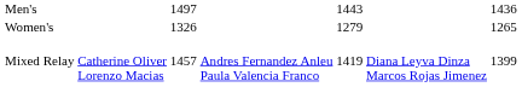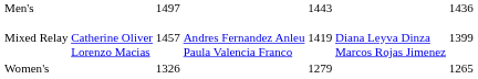 <table>
 <tr>
 <td>Men's</td>
 <td></td>
 <td>1497</td>
 <td></td>
 <td>1443</td>
 <td></td>
 <td>1436</td>
 </tr>
 <tr>
+<td>Mixed Relay</td>
+<td><br><a href='#'>Catherine Oliver</a><br><a href='#'>Lorenzo Macias</a></td>
+<td>1457</td>
+<td><br><a href='#'>Andres Fernandez Anleu</a><br><a href='#'>Paula Valencia Franco</a></td>
+<td>1419</td>
+<td><br><a href='#'>Diana Leyva Dinza</a><br><a href='#'>Marcos Rojas Jimenez</a></td>
+<td>1399</td>
+</tr>
+<tr>
 <td>Women's</td>
 <td></td>
 <td>1326</td>
 <td></td>
 <td>1279</td>
 <td></td>
 <td>1265</td>
 </tr>
-<tr>
-<td>Mixed Relay</td>
-<td><br><a href='#'>Catherine Oliver</a><br><a href='#'>Lorenzo Macias</a></td>
-<td>1457</td>
-<td><br><a href='#'>Andres Fernandez Anleu</a><br><a href='#'>Paula Valencia Franco</a></td>
-<td>1419</td>
-<td><br><a href='#'>Diana Leyva Dinza</a><br><a href='#'>Marcos Rojas Jimenez</a></td>
-<td>1399</td>
-</tr>
 </table>
